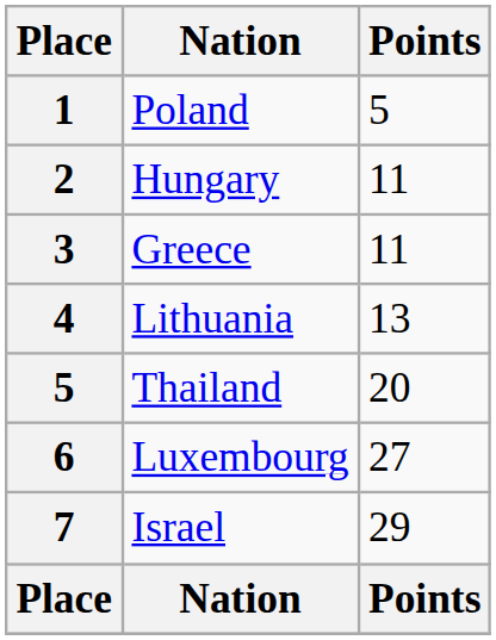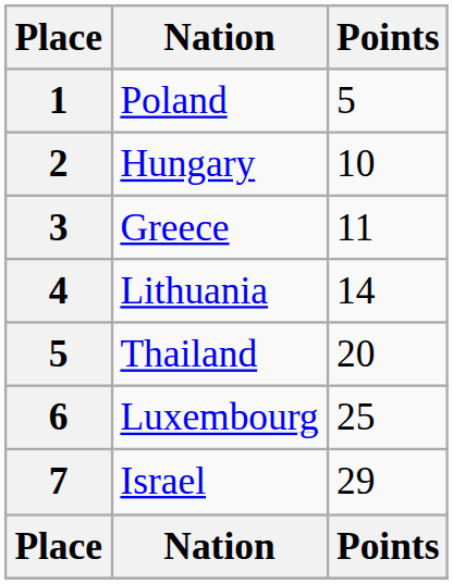 <table class="wikitable" style="font-size: 95%">
 <tr>
 <th>Place</th>
 <th>Nation</th>
 <th>Points</th>
 </tr>
 <tr>
 <th>1</th>
 <td> <a href='#'>Poland</a></td>
 <td>5</td>
 </tr>
 <tr>
 <th>2</th>
 <td> <a href='#'>Hungary</a></td>
-<td>11</td>
+<td>10</td>
 </tr>
 <tr>
 <th>3</th>
 <td> <a href='#'>Greece</a></td>
 <td>11</td>
 </tr>
 <tr>
 <th>4</th>
 <td> <a href='#'>Lithuania</a></td>
-<td>13</td>
+<td>14</td>
 </tr>
 <tr>
 <th>5</th>
 <td> <a href='#'>Thailand</a></td>
 <td>20</td>
 </tr>
 <tr>
 <th>6</th>
 <td> <a href='#'>Luxembourg</a></td>
-<td>27</td>
+<td>25</td>
 </tr>
 <tr>
 <th>7</th>
 <td> <a href='#'>Israel</a></td>
 <td>29</td>
 </tr>
 <tr>
 <th>Place</th>
 <th>Nation</th>
 <th>Points</th>
 </tr>
 <tr>
 </tr>
 </table>
